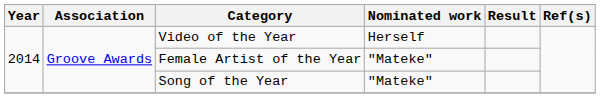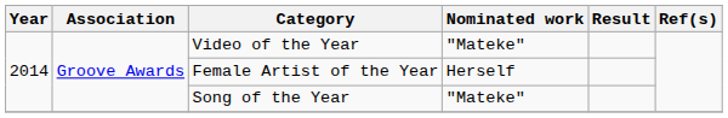 <table class="wikitable sortable">
 <tr>
 <th>Year</th>
 <th>Association</th>
 <th>Category</th>
 <th>Nominated work</th>
 <th>Result</th>
 <th>Ref(s)</th>
 </tr>
 <tr>
 <td rowspan=3>2014</td>
 <td rowspan=3><a href='#'>Groove Awards</a></td>
 <td>Video of the Year</td>
-<td>Herself</td>
+<td>"Mateke"</td>
 <td></td>
 <td rowspan=3></td>
 </tr>
 <tr>
 <td>Female Artist of the Year</td>
-<td>"Mateke"</td>
+<td>Herself</td>
 <td></td>
 </tr>
 <tr>
 <td>Song of the Year</td>
 <td>"Mateke"</td>
 <td></td>
 </tr>
 <tr>
 </tr>
 </table>
